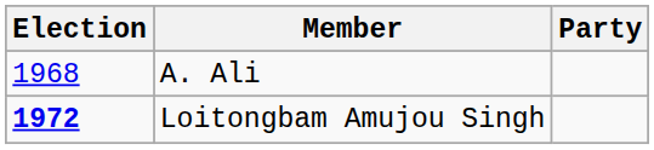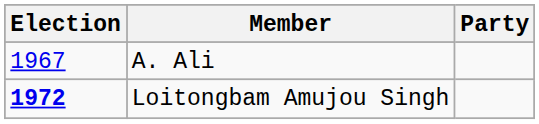 <table class="wikitable sortable">
 <tr>
 <th>Election</th>
 <th>Member</th>
 <th colspan=2>Party</th>
 </tr>
 <tr>
-<td><a href='#'>1968</a></td>
+<td><a href='#'>1967</a></td>
 <td>A. Ali</td>
 <td></td>
 </tr>
 <tr>
 <td><strong><a href='#'>1972</a></strong></td>
 <td>Loitongbam Amujou Singh</td>
 </tr>
 </table>
